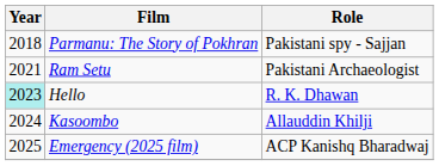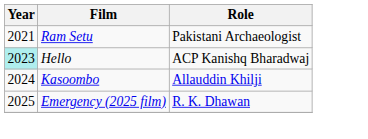 <table class="wikitable sortable" style="font-size:100%">
 <tr style="text-align:center;">
 <th>Year</th>
 <th>Film</th>
 <th>Role</th>
-</tr>
-<tr>
-<td>2018</td>
-<td><em><a href='#'>Parmanu: The Story of Pokhran</a></em></td>
-<td>Pakistani spy - Sajjan</td>
 </tr>
 <tr>
 <td>2021</td>
 <td><em><a href='#'>Ram Setu</a></em></td>
 <td>Pakistani Archaeologist</td>
 </tr>
 <tr>
 <td style="background: paleturquoise;">2023</td>
 <td><em>Hello</em></td>
-<td><a href='#'>R. K. Dhawan</a></td>
+<td>ACP Kanishq Bharadwaj</td>
 </tr>
 <tr>
 <td>2024</td>
 <td><em><a href='#'>Kasoombo</a></em></td>
 <td><a href='#'>Allauddin Khilji</a></td>
 </tr>
 <tr>
 <td>2025</td>
 <td><em><a href='#'>Emergency (2025 film)</a></em></td>
-<td>ACP Kanishq Bharadwaj</td>
+<td><a href='#'>R. K. Dhawan</a></td>
 </tr>
 <tr>
 </tr>
 </table>
